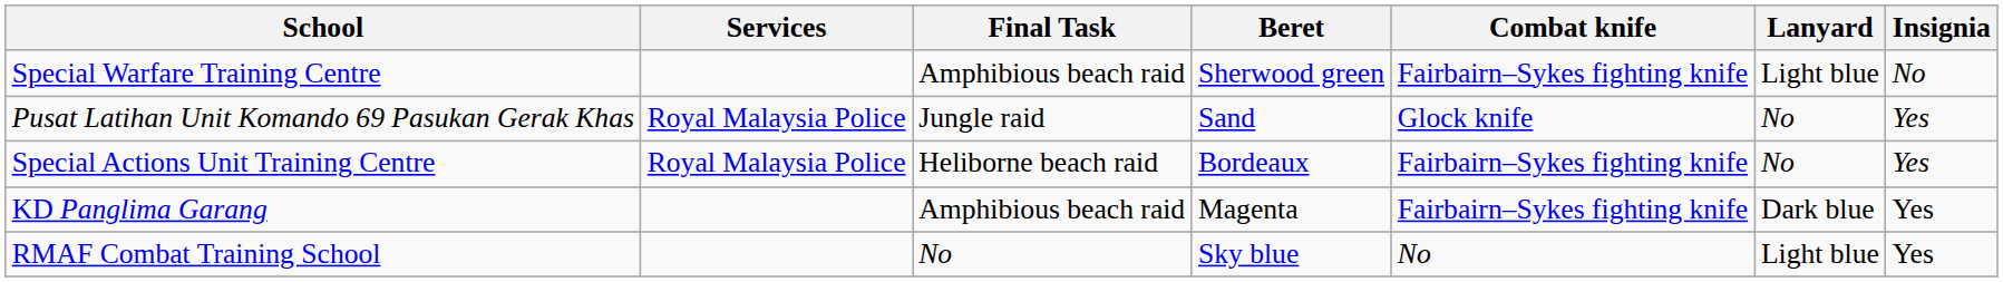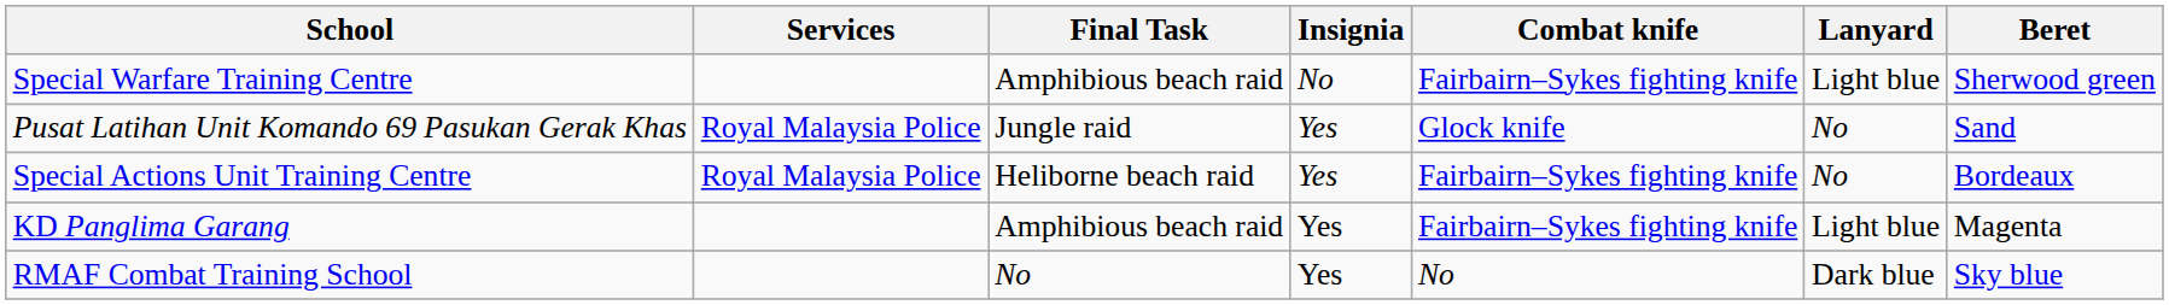 <table class="wikitable">
 <tr>
 <th>School</th>
 <th>Services</th>
 <th>Final Task</th>
-<th>Beret</th>
+<th>Insignia</th>
 <th>Combat knife</th>
 <th>Lanyard</th>
-<th>Insignia</th>
+<th>Beret</th>
 </tr>
 <tr>
 <td><a href='#'>Special Warfare Training Centre</a></td>
 <td></td>
 <td>Amphibious beach raid</td>
-<td> <a href='#'>Sherwood green</a></td>
+<td><em>No</em></td>
 <td><a href='#'>Fairbairn–Sykes fighting knife</a></td>
 <td>Light blue</td>
-<td><em>No</em></td>
+<td> <a href='#'>Sherwood green</a></td>
 </tr>
 <tr>
 <td><em>Pusat Latihan Unit Komando 69 Pasukan Gerak Khas</em></td>
 <td><a href='#'>Royal Malaysia Police</a></td>
 <td>Jungle raid</td>
-<td> <a href='#'>Sand</a></td>
+<td><em>Yes</em></td>
 <td><a href='#'>Glock knife</a></td>
 <td><em>No</em></td>
-<td><em>Yes</em></td>
+<td> <a href='#'>Sand</a></td>
 </tr>
 <tr>
 <td><a href='#'>Special Actions Unit Training Centre</a></td>
 <td><a href='#'>Royal Malaysia Police</a></td>
 <td>Heliborne beach raid</td>
-<td> <a href='#'>Bordeaux</a></td>
+<td><em>Yes</em></td>
 <td><a href='#'>Fairbairn–Sykes fighting knife</a></td>
 <td><em>No</em></td>
-<td><em>Yes</em></td>
+<td> <a href='#'>Bordeaux</a></td>
 </tr>
 <tr>
 <td><a href='#'>KD <em>Panglima Garang</em></a></td>
 <td></td>
 <td>Amphibious beach raid</td>
+<td>Yes</td>
+<td><a href='#'>Fairbairn–Sykes fighting knife</a></td>
+<td>Light blue</td>
 <td> Magenta</td>
-<td><a href='#'>Fairbairn–Sykes fighting knife</a></td>
-<td>Dark blue</td>
-<td>Yes</td>
 </tr>
 <tr>
 <td><a href='#'>RMAF Combat Training School</a></td>
 <td></td>
 <td><em>No</em></td>
+<td>Yes</td>
+<td><em>No</em></td>
+<td>Dark blue</td>
 <td> <a href='#'>Sky blue</a></td>
-<td><em>No</em></td>
-<td>Light blue</td>
-<td>Yes</td>
 </tr>
 </table>
